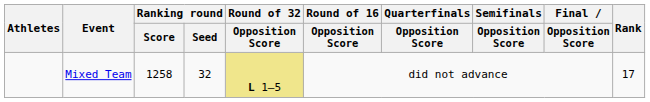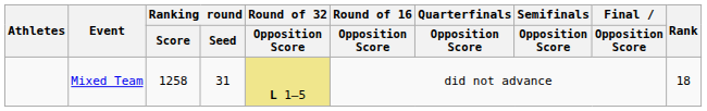 <table class="wikitable" style="font-size:90%;">
 <tr>
 <th rowspan="2">Athletes</th>
 <th rowspan="2">Event</th>
 <th colspan="2">Ranking round</th>
 <th>Round of 32</th>
 <th>Round of 16</th>
 <th>Quarterfinals</th>
 <th>Semifinals</th>
 <th>Final / </th>
 <th rowspan=2>Rank</th>
 </tr>
 <tr style="font-size:95%">
 <th>Score</th>
 <th>Seed</th>
 <th>Opposition<br>Score</th>
 <th>Opposition<br>Score</th>
 <th>Opposition<br>Score</th>
 <th>Opposition<br>Score</th>
 <th>Opposition<br>Score</th>
 </tr>
 <tr align=center>
 <td align=left><br></td>
 <td><a href='#'>Mixed Team</a></td>
 <td>1258</td>
-<td>32</td>
+<td>31</td>
 <td style="background: khaki;"><br><br><strong>L</strong> 1–5</td>
 <td colspan=4>did not advance</td>
-<td>17</td>
+<td>18</td>
 </tr>
 </table>
